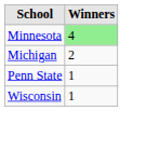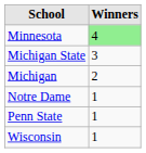 <table class="wikitable">
 <tr>
 <th style="background:#e5e5e5;">School</th>
 <th style="background:#e5e5e5;">Winners</th>
 </tr>
 <tr>
 <td><a href='#'>Minnesota</a></td>
 <td style="background: lightgreen;">4</td>
 </tr>
 <tr>
+<td><a href='#'>Michigan State</a></td>
+<td>3</td>
+</tr>
+<tr>
 <td><a href='#'>Michigan</a></td>
 <td>2</td>
+</tr>
+<tr>
+<td><a href='#'>Notre Dame</a></td>
+<td>1</td>
 </tr>
 <tr>
 <td><a href='#'>Penn State</a></td>
 <td>1</td>
 </tr>
 <tr>
 <td><a href='#'>Wisconsin</a></td>
 <td>1</td>
 </tr>
 </table>
